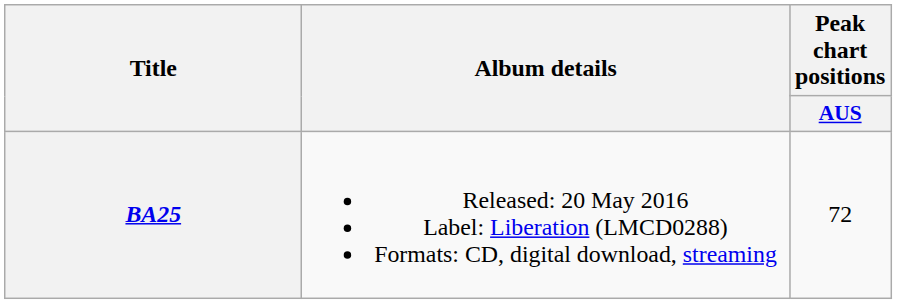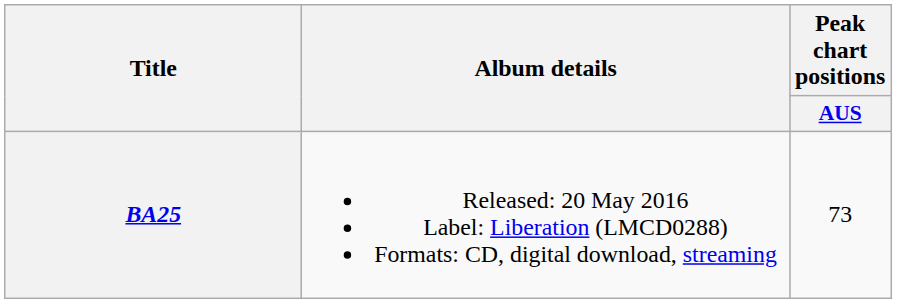 <table class="wikitable plainrowheaders" style="text-align:center;" border="1">
 <tr>
 <th scope="col" rowspan="2" style="width:12em;">Title</th>
 <th scope="col" rowspan="2" style="width:20em;">Album details</th>
 <th scope="col" colspan="1">Peak chart positions</th>
 </tr>
 <tr>
 <th scope="col" style="width:3em;font-size:90%;"><a href='#'>AUS</a><br></th>
 </tr>
 <tr>
 <th scope="row"><em><a href='#'>BA25</a></em></th>
 <td><br><ul><li>Released: 20 May 2016</li><li>Label: <a href='#'>Liberation</a> (LMCD0288)</li><li>Formats: CD, digital download, <a href='#'>streaming</a></li></ul></td>
-<td>72</td>
+<td>73</td>
 </tr>
 </table>
